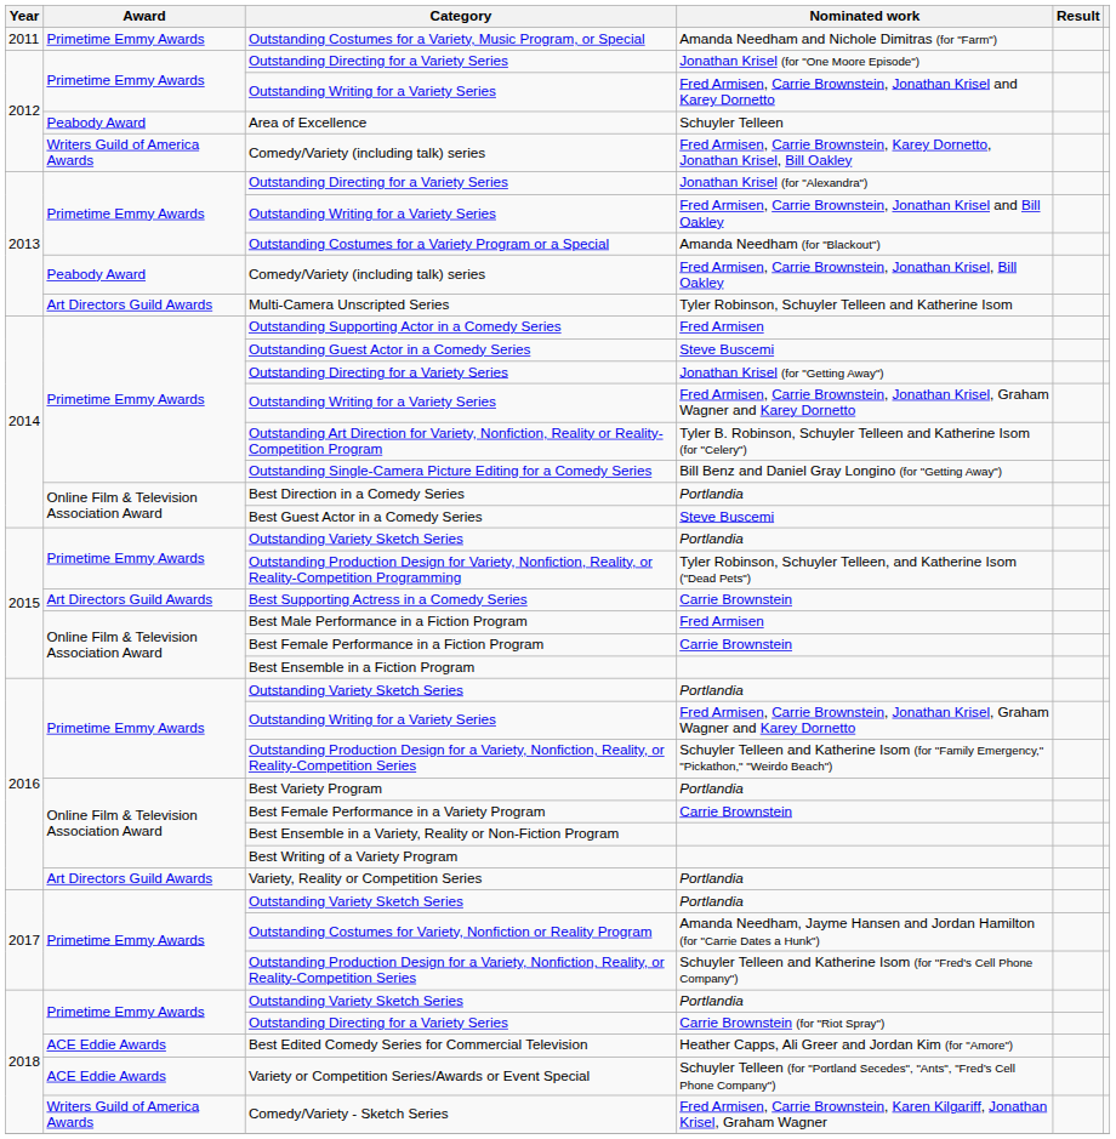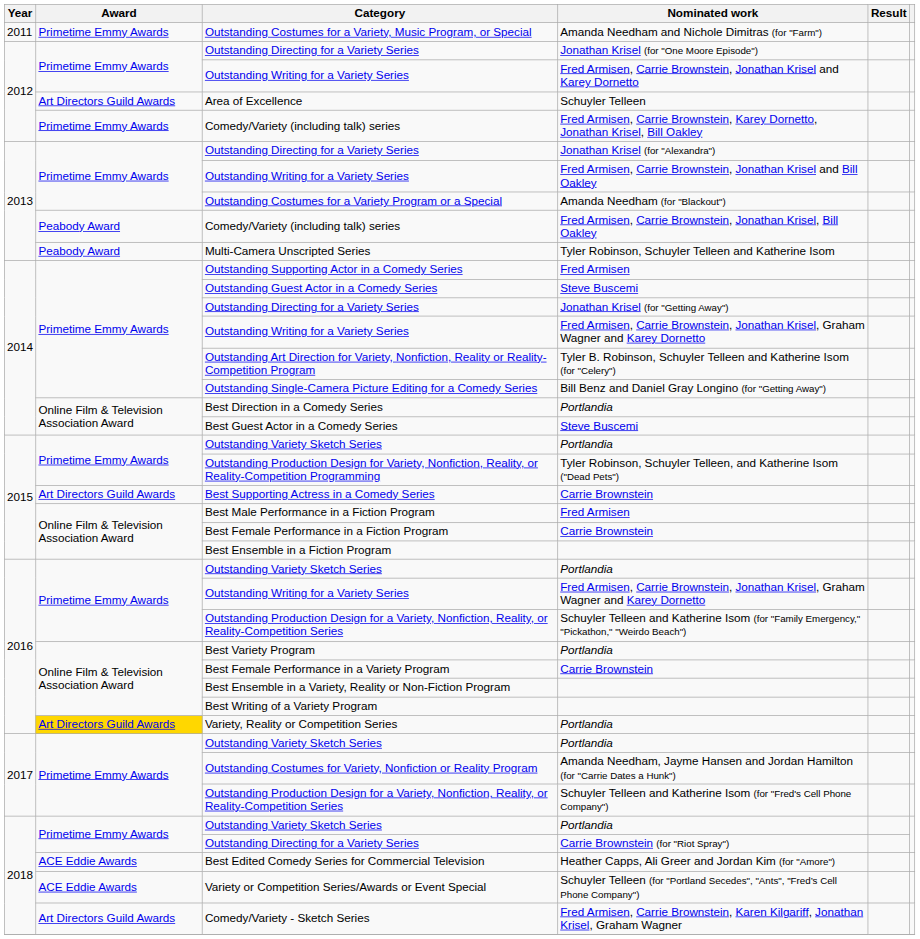 <table class="wikitable">
 <tr>
 <th>Year</th>
 <th>Award</th>
 <th>Category</th>
 <th>Nominated work</th>
 <th>Result</th>
 <th></th>
 </tr>
 <tr>
 <td>2011</td>
 <td><a href='#'>Primetime Emmy Awards</a></td>
 <td><a href='#'>Outstanding Costumes for a Variety, Music Program, or Special</a></td>
 <td>Amanda Needham and Nichole Dimitras <small>(for "Farm")</small></td>
 <td></td>
 <td></td>
 </tr>
 <tr>
 <td rowspan= "4">2012</td>
 <td rowspan= "2"><a href='#'>Primetime Emmy Awards</a></td>
 <td><a href='#'>Outstanding Directing for a Variety Series</a></td>
 <td><a href='#'>Jonathan Krisel</a> <small>(for "One Moore Episode")</small></td>
 <td></td>
 <td></td>
 </tr>
 <tr>
 <td><a href='#'>Outstanding Writing for a Variety Series</a></td>
 <td><a href='#'>Fred Armisen</a>, <a href='#'>Carrie Brownstein</a>, <a href='#'>Jonathan Krisel</a> and <a href='#'>Karey Dornetto</a></td>
 <td></td>
 <td></td>
 </tr>
 <tr>
-<td><a href='#'>Peabody Award</a></td>
+<td><a href='#'>Art Directors Guild Awards</a></td>
 <td>Area of Excellence</td>
 <td>Schuyler Telleen</td>
 <td></td>
 <td></td>
 </tr>
 <tr>
-<td><a href='#'>Writers Guild of America Awards</a></td>
+<td><a href='#'>Primetime Emmy Awards</a></td>
 <td>Comedy/Variety (including talk) series</td>
 <td><a href='#'>Fred Armisen</a>, <a href='#'>Carrie Brownstein</a>, <a href='#'>Karey Dornetto</a>, <a href='#'>Jonathan Krisel</a>, <a href='#'>Bill Oakley</a></td>
 <td></td>
 <td></td>
 </tr>
 <tr>
 <td rowspan= "5">2013</td>
 <td rowspan= "3"><a href='#'>Primetime Emmy Awards</a></td>
 <td><a href='#'>Outstanding Directing for a Variety Series</a></td>
 <td><a href='#'>Jonathan Krisel</a> <small>(for "Alexandra")</small></td>
 <td></td>
 <td></td>
 </tr>
 <tr>
 <td><a href='#'>Outstanding Writing for a Variety Series</a></td>
 <td><a href='#'>Fred Armisen</a>, <a href='#'>Carrie Brownstein</a>, <a href='#'>Jonathan Krisel</a> and <a href='#'>Bill Oakley</a></td>
 <td></td>
 <td></td>
 </tr>
 <tr>
 <td><a href='#'>Outstanding Costumes for a Variety Program or a Special</a></td>
 <td>Amanda Needham <small>(for "Blackout")</small></td>
 <td></td>
 <td></td>
 </tr>
 <tr>
 <td><a href='#'>Peabody Award</a></td>
 <td>Comedy/Variety (including talk) series</td>
 <td><a href='#'>Fred Armisen</a>, <a href='#'>Carrie Brownstein</a>, <a href='#'>Jonathan Krisel</a>, <a href='#'>Bill Oakley</a></td>
 <td></td>
 <td></td>
 </tr>
 <tr>
-<td><a href='#'>Art Directors Guild Awards</a></td>
+<td><a href='#'>Peabody Award</a></td>
 <td>Multi-Camera Unscripted Series</td>
 <td>Tyler Robinson, Schuyler Telleen and Katherine Isom</td>
 <td></td>
 <td></td>
 </tr>
 <tr>
 <td rowspan= "8">2014</td>
 <td rowspan= "6"><a href='#'>Primetime Emmy Awards</a></td>
 <td><a href='#'>Outstanding Supporting Actor in a Comedy Series</a></td>
 <td><a href='#'>Fred Armisen</a></td>
 <td></td>
 <td></td>
 </tr>
 <tr>
 <td><a href='#'>Outstanding Guest Actor in a Comedy Series</a></td>
 <td><a href='#'>Steve Buscemi</a></td>
 <td></td>
 <td></td>
 </tr>
 <tr>
 <td><a href='#'>Outstanding Directing for a Variety Series</a></td>
 <td><a href='#'>Jonathan Krisel</a> <small>(for "Getting Away")</small></td>
 <td></td>
 <td></td>
 </tr>
 <tr>
 <td><a href='#'>Outstanding Writing for a Variety Series</a></td>
 <td><a href='#'>Fred Armisen</a>, <a href='#'>Carrie Brownstein</a>, <a href='#'>Jonathan Krisel</a>, Graham Wagner and <a href='#'>Karey Dornetto</a></td>
 <td></td>
 <td></td>
 </tr>
 <tr>
 <td><a href='#'>Outstanding Art Direction for Variety, Nonfiction, Reality or Reality-Competition Program</a></td>
 <td>Tyler B. Robinson, Schuyler Telleen and Katherine Isom <small>(for "Celery")</small></td>
 <td></td>
 <td></td>
 </tr>
 <tr>
 <td><a href='#'>Outstanding Single-Camera Picture Editing for a Comedy Series</a></td>
 <td>Bill Benz and Daniel Gray Longino <small>(for "Getting Away")</small></td>
 <td></td>
 <td></td>
 </tr>
 <tr>
 <td rowspan= "2">Online Film & Television Association Award</td>
 <td>Best Direction in a Comedy Series</td>
 <td><em>Portlandia</em></td>
 <td></td>
 <td></td>
 </tr>
 <tr>
 <td>Best Guest Actor in a Comedy Series</td>
 <td><a href='#'>Steve Buscemi</a></td>
 <td></td>
 <td></td>
 </tr>
 <tr>
 <td rowspan= "6">2015</td>
 <td rowspan= "2"><a href='#'>Primetime Emmy Awards</a></td>
 <td><a href='#'>Outstanding Variety Sketch Series</a></td>
 <td><em>Portlandia</em></td>
 <td></td>
 <td></td>
 </tr>
 <tr>
 <td><a href='#'>Outstanding Production Design for Variety, Nonfiction, Reality, or Reality-Competition Programming</a></td>
 <td>Tyler Robinson, Schuyler Telleen, and Katherine Isom <small>("Dead Pets")</small></td>
 <td></td>
 <td></td>
 </tr>
 <tr>
 <td><a href='#'>Art Directors Guild Awards</a></td>
 <td><a href='#'>Best Supporting Actress in a Comedy Series</a></td>
 <td><a href='#'>Carrie Brownstein</a></td>
 <td></td>
 <td></td>
 </tr>
 <tr>
 <td rowspan= "3">Online Film & Television Association Award</td>
 <td>Best Male Performance in a Fiction Program</td>
 <td><a href='#'>Fred Armisen</a></td>
 <td></td>
 <td></td>
 </tr>
 <tr>
 <td>Best Female Performance in a Fiction Program</td>
 <td><a href='#'>Carrie Brownstein</a></td>
 <td></td>
 <td></td>
 </tr>
 <tr>
 <td>Best Ensemble in a Fiction Program</td>
 <td></td>
 <td></td>
 <td></td>
 </tr>
 <tr>
 <td rowspan= "8">2016</td>
 <td rowspan= "3"><a href='#'>Primetime Emmy Awards</a></td>
 <td><a href='#'>Outstanding Variety Sketch Series</a></td>
 <td><em>Portlandia</em></td>
 <td></td>
 <td></td>
 </tr>
 <tr>
 <td><a href='#'>Outstanding Writing for a Variety Series</a></td>
 <td><a href='#'>Fred Armisen</a>, <a href='#'>Carrie Brownstein</a>, <a href='#'>Jonathan Krisel</a>, Graham Wagner and <a href='#'>Karey Dornetto</a></td>
 <td></td>
 <td></td>
 </tr>
 <tr>
 <td><a href='#'>Outstanding Production Design for a Variety, Nonfiction, Reality, or Reality-Competition Series</a></td>
 <td>Schuyler Telleen and Katherine Isom <small>(for "Family Emergency," "Pickathon," "Weirdo Beach")</small></td>
 <td></td>
 <td></td>
 </tr>
 <tr>
 <td rowspan= "4">Online Film & Television Association Award</td>
 <td>Best Variety Program</td>
 <td><em>Portlandia</em></td>
 <td></td>
 <td></td>
 </tr>
 <tr>
 <td>Best Female Performance in a Variety Program</td>
 <td><a href='#'>Carrie Brownstein</a></td>
 <td></td>
 <td></td>
 </tr>
 <tr>
 <td>Best Ensemble in a Variety, Reality or Non-Fiction Program</td>
 <td></td>
 <td></td>
 <td></td>
 </tr>
 <tr>
 <td>Best Writing of a Variety Program</td>
 <td></td>
 <td></td>
 <td></td>
 </tr>
 <tr>
-<td><a href='#'>Art Directors Guild Awards</a></td>
+<td style="background: gold;"><a href='#'>Art Directors Guild Awards</a></td>
 <td>Variety, Reality or Competition Series</td>
 <td><em>Portlandia</em></td>
 <td></td>
 <td></td>
 </tr>
 <tr>
 <td rowspan= "3">2017</td>
 <td rowspan= "3"><a href='#'>Primetime Emmy Awards</a></td>
 <td><a href='#'>Outstanding Variety Sketch Series</a></td>
 <td><em>Portlandia</em></td>
 <td></td>
 <td></td>
 </tr>
 <tr>
 <td><a href='#'>Outstanding Costumes for Variety, Nonfiction or Reality Program</a></td>
 <td>Amanda Needham, Jayme Hansen and Jordan Hamilton <small>(for "Carrie Dates a Hunk")</small></td>
 <td></td>
 <td></td>
 </tr>
 <tr>
 <td><a href='#'>Outstanding Production Design for a Variety, Nonfiction, Reality, or Reality-Competition Series</a></td>
 <td>Schuyler Telleen and Katherine Isom <small>(for "Fred's Cell Phone Company")</small></td>
 <td></td>
 <td></td>
 </tr>
 <tr>
 <td rowspan= "5">2018</td>
 <td rowspan= "2"><a href='#'>Primetime Emmy Awards</a></td>
 <td><a href='#'>Outstanding Variety Sketch Series</a></td>
 <td><em>Portlandia</em></td>
 <td></td>
 <td rowspan="2" align="center"></td>
 </tr>
 <tr>
 <td><a href='#'>Outstanding Directing for a Variety Series</a></td>
 <td><a href='#'>Carrie Brownstein</a> <small>(for "Riot Spray")</small></td>
 <td></td>
 </tr>
 <tr>
 <td><a href='#'>ACE Eddie Awards</a></td>
 <td>Best Edited Comedy Series for Commercial Television</td>
 <td>Heather Capps, Ali Greer and Jordan Kim <small>(for "Amore")</small></td>
 <td></td>
 <td style="text-align:center;"></td>
 </tr>
 <tr>
 <td><a href='#'>ACE Eddie Awards</a></td>
 <td>Variety or Competition Series/Awards or Event Special</td>
 <td>Schuyler Telleen <small>(for "Portland Secedes", "Ants", "Fred’s Cell Phone Company")</small></td>
 <td></td>
 <td style="text-align:center;"></td>
 </tr>
 <tr>
-<td><a href='#'>Writers Guild of America Awards</a></td>
+<td><a href='#'>Art Directors Guild Awards</a></td>
 <td>Comedy/Variety - Sketch Series</td>
 <td><a href='#'>Fred Armisen</a>, <a href='#'>Carrie Brownstein</a>, <a href='#'>Karen Kilgariff</a>, <a href='#'>Jonathan Krisel</a>, Graham Wagner</td>
 <td></td>
 <td style="text-align:center;"></td>
 </tr>
 <tr>
 </tr>
 </table>
